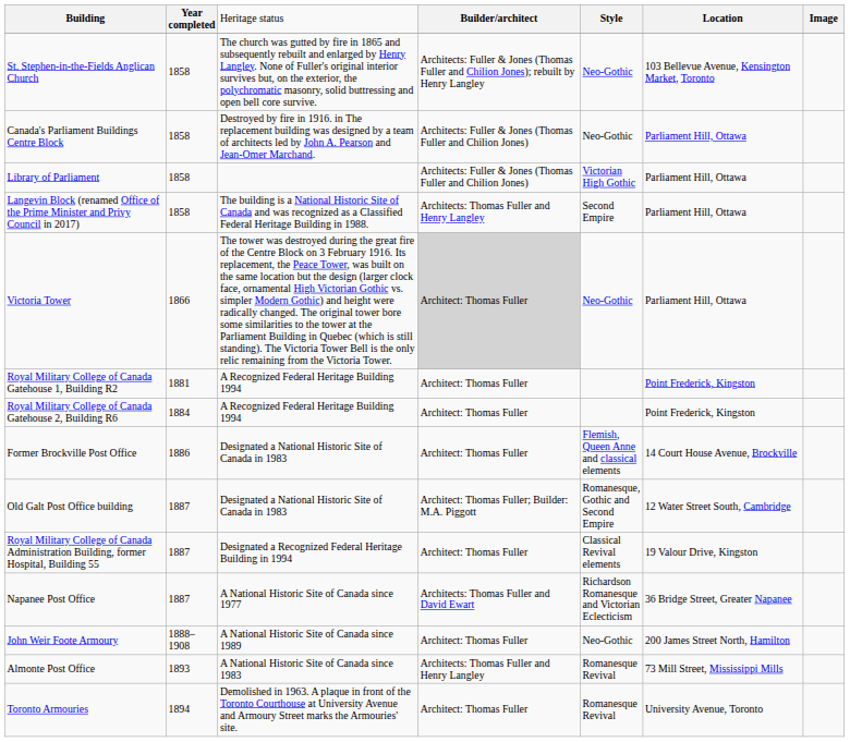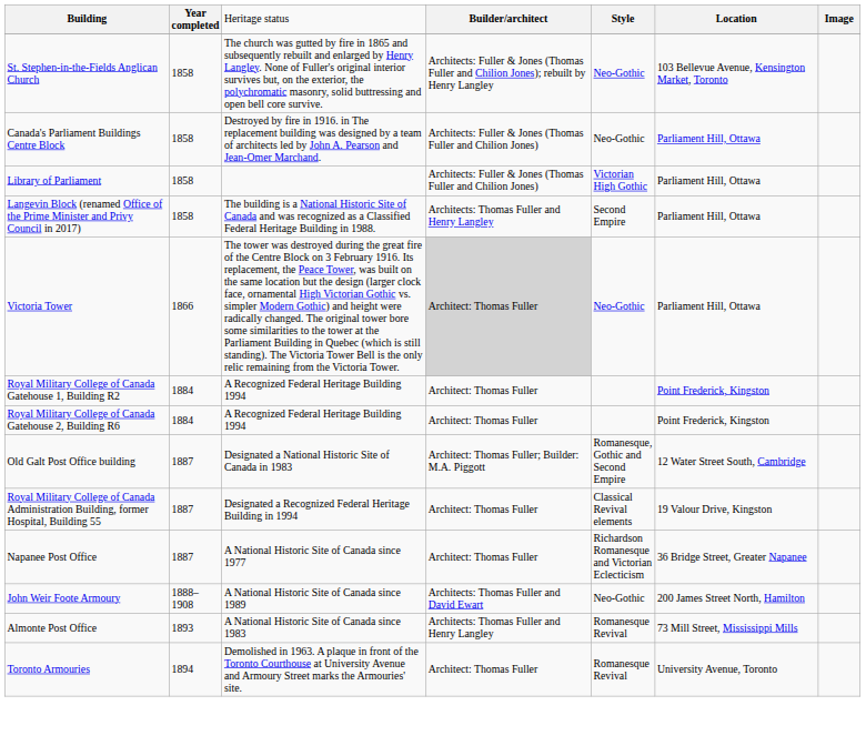 <table class="wikitable" style="margin:1em auto;">
 <tr>
 <th width=20%>Building</th>
 <th width=5%>Year completed</th>
 <td width=25%>Heritage status</td>
 <th width=20%>Builder/architect</th>
 <th width=5%>Style</th>
 <th width=20%>Location</th>
 <th width=5%>Image</th>
 </tr>
 <tr>
 </tr>
 <tr>
 <td><a href='#'>St. Stephen-in-the-Fields Anglican Church</a></td>
 <td>1858</td>
 <td>The church was gutted by fire in 1865 and subsequently rebuilt and enlarged by <a href='#'>Henry Langley</a>. None of Fuller's original interior survives but, on the exterior, the <a href='#'>polychromatic</a> masonry, solid buttressing and open bell core survive.</td>
 <td>Architects: Fuller & Jones (Thomas Fuller and <a href='#'>Chilion Jones</a>); rebuilt by Henry Langley</td>
 <td><a href='#'>Neo-Gothic</a></td>
 <td>103 Bellevue Avenue, <a href='#'>Kensington Market</a>, <a href='#'>Toronto</a></td>
 <td></td>
 </tr>
 <tr>
 <td>Canada's Parliament Buildings <a href='#'>Centre Block</a></td>
 <td>1858</td>
 <td>Destroyed by fire in 1916. in The replacement building was designed by a team of architects led by <a href='#'>John A. Pearson</a> and <a href='#'>Jean-Omer Marchand</a>.</td>
 <td>Architects: Fuller & Jones (Thomas Fuller and Chilion Jones)</td>
 <td>Neo-Gothic</td>
 <td><a href='#'>Parliament Hill, Ottawa</a></td>
 <td></td>
 </tr>
 <tr>
 <td><a href='#'>Library of Parliament</a></td>
 <td>1858</td>
 <td></td>
 <td>Architects: Fuller & Jones (Thomas Fuller and Chilion Jones)</td>
 <td><a href='#'>Victorian High Gothic</a></td>
 <td>Parliament Hill, Ottawa</td>
 <td></td>
 </tr>
 <tr>
 <td><a href='#'>Langevin Block</a> (renamed <a href='#'>Office of the Prime Minister and Privy Council</a> in 2017)</td>
 <td>1858</td>
 <td>The building is a <a href='#'>National Historic Site of Canada</a> and was recognized as a Classified Federal Heritage Building in 1988.</td>
 <td>Architects: Thomas Fuller and <a href='#'>Henry Langley</a></td>
 <td>Second Empire</td>
 <td>Parliament Hill, Ottawa</td>
 <td></td>
 </tr>
 <tr>
 <td><a href='#'>Victoria Tower</a></td>
 <td>1866</td>
 <td>The tower was destroyed during the great fire of the Centre Block on 3 February 1916. Its replacement, the <a href='#'>Peace Tower</a>, was built on the same location but the design (larger clock face, ornamental <a href='#'>High Victorian Gothic</a> vs. simpler <a href='#'>Modern Gothic</a>) and height were radically changed. The original tower bore some similarities to the tower at the Parliament Building in Quebec (which is still standing). The Victoria Tower Bell is the only relic remaining from the Victoria Tower.</td>
 <td style="background: lightgrey;">Architect: Thomas Fuller</td>
 <td><a href='#'>Neo-Gothic</a></td>
 <td>Parliament Hill, Ottawa</td>
 <td></td>
 </tr>
 <tr>
 <td><a href='#'>Royal Military College of Canada</a> Gatehouse 1, Building R2</td>
-<td>1881</td>
+<td>1884</td>
 <td>A Recognized Federal Heritage Building 1994</td>
 <td>Architect: Thomas Fuller</td>
 <td></td>
 <td><a href='#'>Point Frederick, Kingston</a></td>
 <td></td>
 </tr>
 <tr>
 <td><a href='#'>Royal Military College of Canada</a> Gatehouse 2, Building R6</td>
 <td>1884</td>
 <td>A Recognized Federal Heritage Building 1994</td>
 <td>Architect: Thomas Fuller</td>
 <td></td>
 <td>Point Frederick, Kingston</td>
-<td></td>
-</tr>
-<tr>
-<td>Former Brockville Post Office</td>
-<td>1886</td>
-<td>Designated a National Historic Site of Canada in 1983</td>
-<td>Architect: Thomas Fuller</td>
-<td><a href='#'>Flemish</a>, <a href='#'>Queen Anne</a> and <a href='#'>classical</a> elements</td>
-<td>14 Court House Avenue, <a href='#'>Brockville</a></td>
 <td></td>
 </tr>
 <tr>
 <td>Old Galt Post Office building</td>
 <td>1887</td>
 <td>Designated a National Historic Site of Canada in 1983</td>
 <td>Architect: Thomas Fuller; Builder: M.A. Piggott</td>
 <td>Romanesque, Gothic and Second Empire</td>
 <td>12 Water Street South, <a href='#'>Cambridge</a></td>
 <td></td>
 </tr>
 <tr>
 <td><a href='#'>Royal Military College of Canada</a> Administration Building, former Hospital, Building 55</td>
 <td>1887</td>
 <td>Designated a Recognized Federal Heritage Building in 1994</td>
 <td>Architect: Thomas Fuller</td>
 <td>Classical Revival elements</td>
 <td>19 Valour Drive,  Kingston</td>
 <td></td>
 </tr>
 <tr>
 <td>Napanee Post Office</td>
 <td>1887</td>
 <td>A National Historic Site of Canada since 1977</td>
-<td>Architects: Thomas Fuller and <a href='#'>David Ewart</a></td>
+<td>Architect: Thomas Fuller</td>
 <td>Richardson Romanesque and Victorian Eclecticism</td>
 <td>36 Bridge Street, Greater <a href='#'>Napanee</a></td>
 <td></td>
 </tr>
 <tr>
 <td><a href='#'>John Weir Foote Armoury</a> <br></td>
 <td>1888–1908</td>
 <td>A National Historic Site of Canada since 1989</td>
-<td>Architect: Thomas Fuller</td>
+<td>Architects: Thomas Fuller and <a href='#'>David Ewart</a></td>
 <td>Neo-Gothic</td>
 <td>200 James Street North, <a href='#'>Hamilton</a><br></td>
 <td></td>
 </tr>
 <tr>
 <td>Almonte Post Office</td>
 <td>1893</td>
 <td>A National Historic Site of Canada since 1983</td>
 <td>Architects: Thomas Fuller and Henry Langley</td>
 <td>Romanesque Revival</td>
 <td>73 Mill Street, <a href='#'>Mississippi Mills</a></td>
 <td></td>
 </tr>
 <tr>
 <td><a href='#'>Toronto Armouries</a></td>
 <td>1894</td>
 <td>Demolished in 1963. A plaque in front of the <a href='#'>Toronto Courthouse</a> at University Avenue and Armoury Street marks the Armouries' site.</td>
 <td>Architect: Thomas Fuller</td>
 <td>Romanesque Revival</td>
 <td>University Avenue, Toronto</td>
 <td></td>
 </tr>
 </table>
